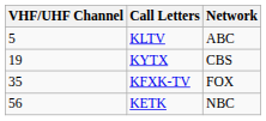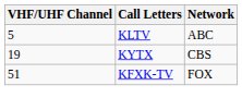 <table class="wikitable sortable">
 <tr>
 <th valign="bottom">VHF/UHF Channel<br></th>
 <th valign="bottom">Call Letters<br></th>
 <th valign="bottom">Network<br></th>
 </tr>
 <tr>
 <td>5</td>
 <td><a href='#'>KLTV</a></td>
 <td>ABC</td>
 </tr>
 <tr>
 <td>19</td>
 <td><a href='#'>KYTX</a></td>
 <td>CBS</td>
 </tr>
 <tr>
-<td>35</td>
+<td>51</td>
 <td><a href='#'>KFXK-TV</a></td>
 <td>FOX</td>
 </tr>
-<tr>
-<td>56</td>
-<td><a href='#'>KETK</a></td>
-<td>NBC</td>
-</tr>
 </table>
